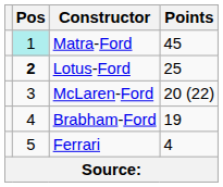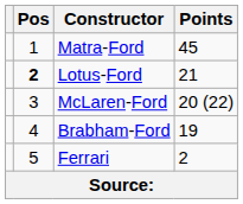 <table class="wikitable" style="font-size: 95%;">
 <tr>
 <th></th>
 <th>Pos</th>
 <th>Constructor</th>
 <th>Points</th>
 </tr>
 <tr>
 <td align="left"></td>
-<td align="center" style="background: paleturquoise;">1</td>
+<td align="center">1</td>
 <td> <a href='#'>Matra</a>-<a href='#'>Ford</a></td>
 <td align="left">45</td>
 </tr>
 <tr>
 <td align="left"></td>
 <td align="center"><strong>2</strong></td>
 <td> <a href='#'>Lotus</a>-<a href='#'>Ford</a></td>
-<td align="left">25</td>
+<td align="left">21</td>
 </tr>
 <tr>
 <td align="left"></td>
 <td align="center">3</td>
 <td> <a href='#'>McLaren</a>-<a href='#'>Ford</a></td>
 <td align="left">20 (22)</td>
 </tr>
 <tr>
 <td align="left"></td>
 <td align="center">4</td>
 <td> <a href='#'>Brabham</a>-<a href='#'>Ford</a></td>
 <td align="left">19</td>
 </tr>
 <tr>
 <td align="left"></td>
 <td align="center">5</td>
 <td> <a href='#'>Ferrari</a></td>
-<td align="left">4</td>
+<td align="left">2</td>
 </tr>
 <tr>
 <th colspan=4>Source: </th>
 </tr>
 </table>
